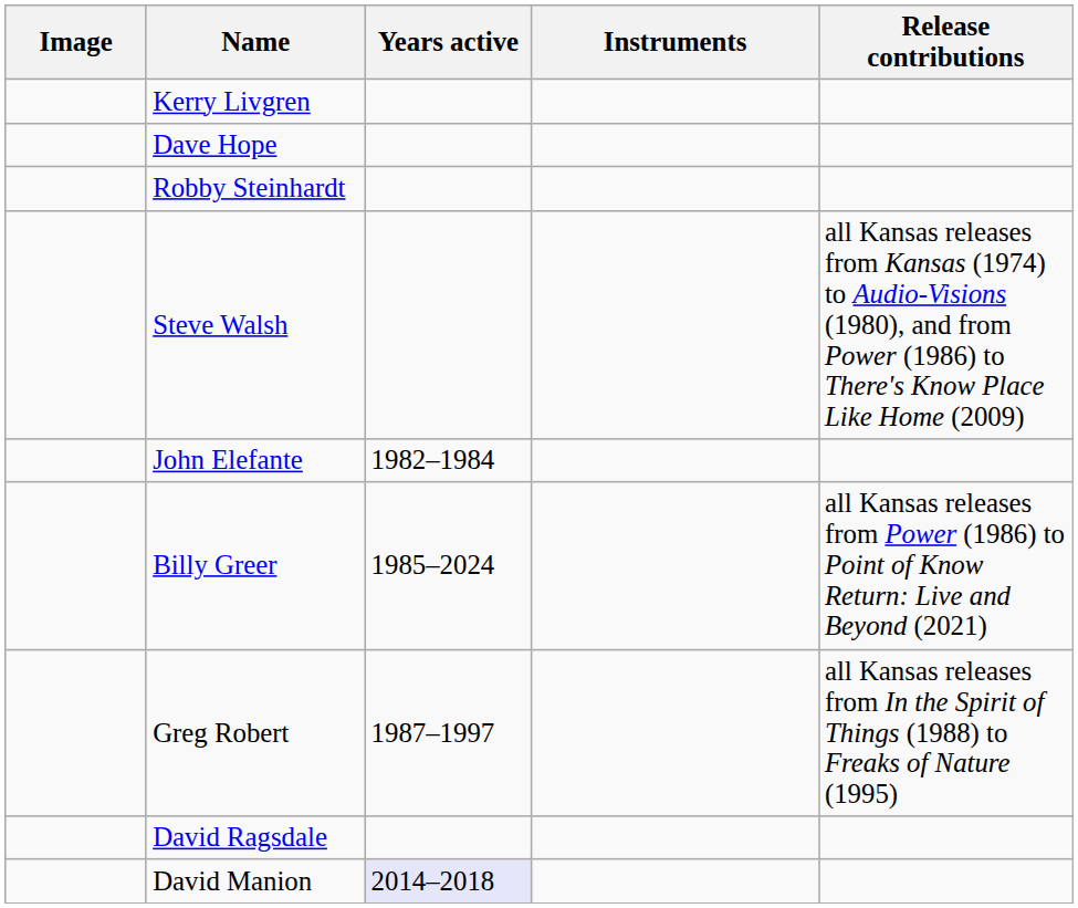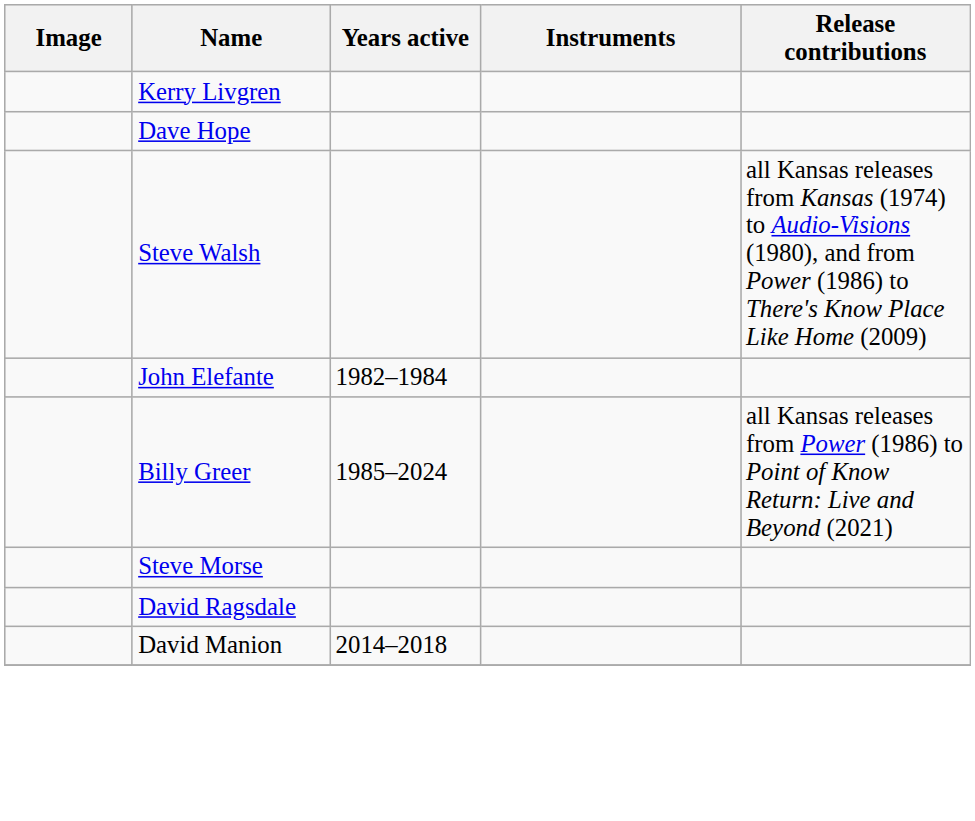 <table class="wikitable" border="1" width=100%>
 <tr>
 <th width="75">Image</th>
 <th width="120">Name</th>
 <th width="90">Years active</th>
 <th width="160">Instruments</th>
 <th>Release contributions</th>
 </tr>
 <tr>
 <td></td>
 <td><a href='#'>Kerry Livgren</a></td>
 <td></td>
 <td></td>
 <td></td>
 </tr>
 <tr>
 <td></td>
 <td><a href='#'>Dave Hope</a></td>
-<td></td>
-<td></td>
-<td></td>
-</tr>
-<tr>
-<td></td>
-<td><a href='#'>Robby Steinhardt</a></td>
 <td></td>
 <td></td>
 <td></td>
 </tr>
 <tr>
 <td></td>
 <td><a href='#'>Steve Walsh</a></td>
 <td></td>
 <td></td>
 <td>all Kansas releases from <em>Kansas</em> (1974) to <em><a href='#'>Audio-Visions</a></em> (1980), and from <em>Power</em> (1986) to <em>There's Know Place Like Home</em> (2009)</td>
 </tr>
 <tr>
 <td></td>
 <td><a href='#'>John Elefante</a></td>
 <td>1982–1984</td>
 <td></td>
 <td></td>
 </tr>
 <tr>
 <td></td>
 <td><a href='#'>Billy Greer</a></td>
 <td>1985–2024</td>
 <td></td>
 <td>all Kansas releases from <em><a href='#'>Power</a></em> (1986) to <em>Point of Know Return: Live and Beyond</em> (2021)</td>
 </tr>
 <tr>
 <td></td>
-<td>Greg Robert</td>
-<td>1987–1997</td>
+<td><a href='#'>Steve Morse</a></td>
+<td> </td>
 <td></td>
-<td>all Kansas releases from <em>In the Spirit of Things</em> (1988) to <em>Freaks of Nature</em> (1995)</td>
+<td></td>
 </tr>
 <tr>
 <td></td>
 <td><a href='#'>David Ragsdale</a></td>
 <td></td>
 <td></td>
 <td></td>
 </tr>
 <tr>
 <td></td>
 <td>David Manion</td>
-<td style="background: lavender;">2014–2018</td>
+<td>2014–2018</td>
 <td></td>
 <td></td>
 </tr>
 <tr>
 </tr>
 </table>
